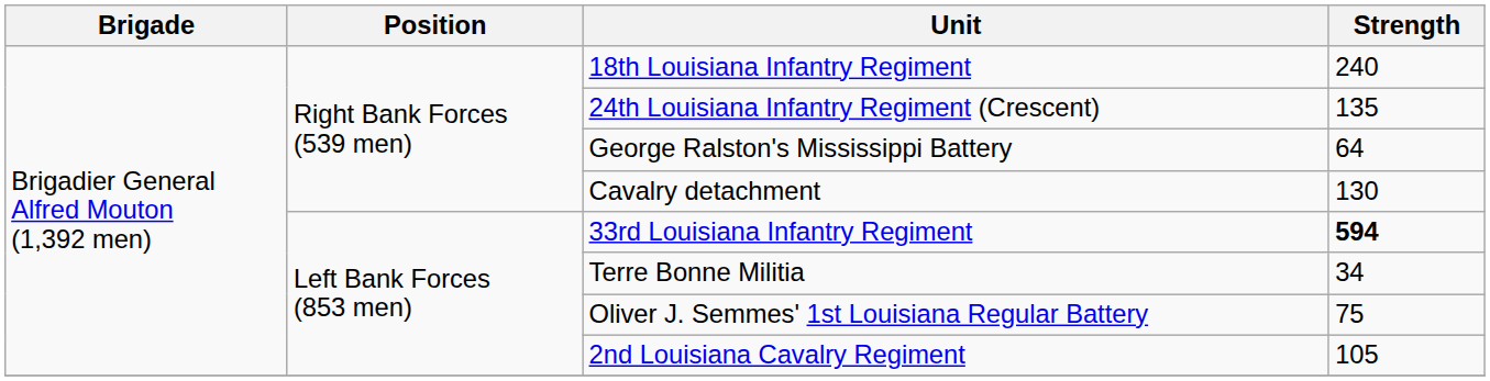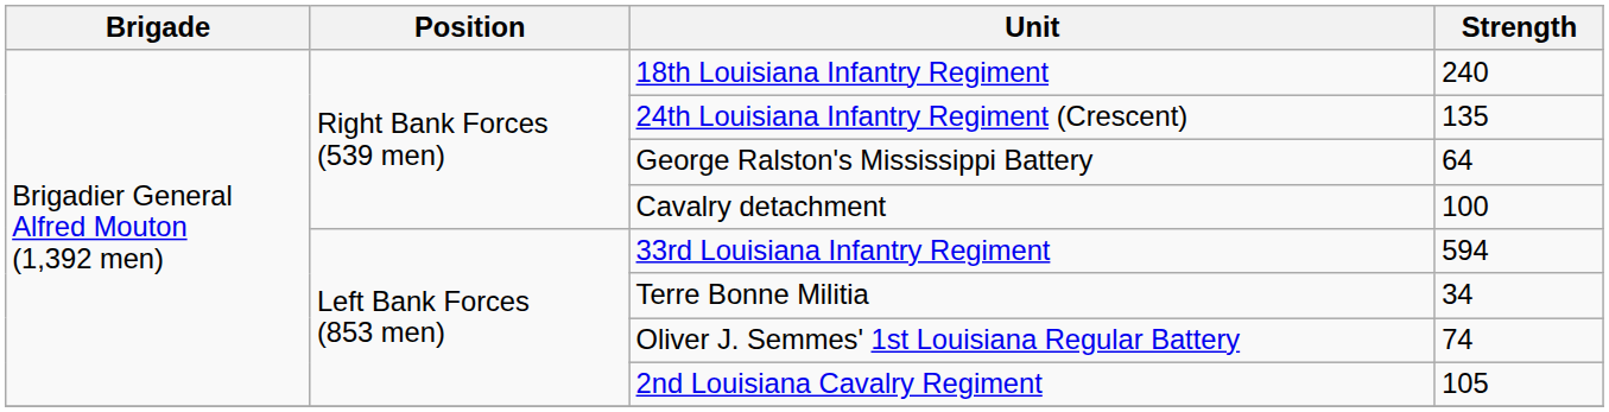 <table class="wikitable" style="text-align:left; width:72%;">
 <tr>
 <th>Brigade</th>
 <th>Position</th>
 <th>Unit</th>
 <th>Strength</th>
 </tr>
 <tr>
 <td rowspan=8>Brigadier General<br><a href='#'>Alfred Mouton</a><br>(1,392 men)</td>
 <td rowspan=4>Right Bank Forces<br>(539 men)</td>
 <td><a href='#'>18th Louisiana Infantry Regiment</a></td>
 <td>240</td>
 </tr>
 <tr>
 <td><a href='#'>24th Louisiana Infantry Regiment</a> (Crescent)</td>
 <td>135</td>
 </tr>
 <tr>
 <td>George Ralston's Mississippi Battery</td>
 <td>64</td>
 </tr>
 <tr>
 <td>Cavalry detachment</td>
-<td>130</td>
+<td>100</td>
 </tr>
 <tr>
 <td rowspan=4>Left Bank Forces<br>(853 men)</td>
 <td><a href='#'>33rd Louisiana Infantry Regiment</a></td>
-<td><strong>594</strong></td>
+<td>594</td>
 </tr>
 <tr>
 <td>Terre Bonne Militia</td>
 <td>34</td>
 </tr>
 <tr>
 <td>Oliver J. Semmes' <a href='#'>1st Louisiana Regular Battery</a></td>
-<td>75</td>
+<td>74</td>
 </tr>
 <tr>
 <td><a href='#'>2nd Louisiana Cavalry Regiment</a></td>
 <td>105</td>
 </tr>
 <tr>
 </tr>
 </table>
